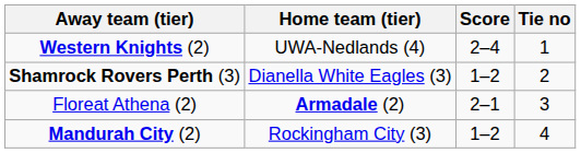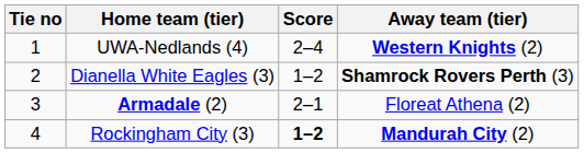 <table class="wikitable" style="text-align:center">
 <tr>
-<th>Away team (tier)</th>
+<th>Tie no</th>
 <th>Home team (tier)</th>
 <th>Score</th>
-<th>Tie no</th>
+<th>Away team (tier)</th>
 </tr>
 <tr>
-<td><strong><a href='#'>Western Knights</a></strong> (2)</td>
+<td>1</td>
 <td>UWA-Nedlands (4)</td>
 <td>2–4</td>
-<td>1</td>
+<td><strong><a href='#'>Western Knights</a></strong> (2)</td>
 </tr>
 <tr>
-<td><strong>Shamrock Rovers Perth</strong> (3)</td>
+<td>2</td>
 <td><a href='#'>Dianella White Eagles</a> (3)</td>
 <td>1–2</td>
-<td>2</td>
+<td><strong>Shamrock Rovers Perth</strong> (3)</td>
 </tr>
 <tr>
-<td><a href='#'>Floreat Athena</a> (2)</td>
+<td>3</td>
 <td><strong><a href='#'>Armadale</a></strong> (2)</td>
 <td>2–1</td>
-<td>3</td>
+<td><a href='#'>Floreat Athena</a> (2)</td>
 </tr>
 <tr>
+<td>4</td>
+<td><a href='#'>Rockingham City</a> (3)</td>
+<td><strong>1–2</strong></td>
 <td><strong><a href='#'>Mandurah City</a></strong> (2)</td>
-<td><a href='#'>Rockingham City</a> (3)</td>
-<td>1–2</td>
-<td>4</td>
 </tr>
 </table>
